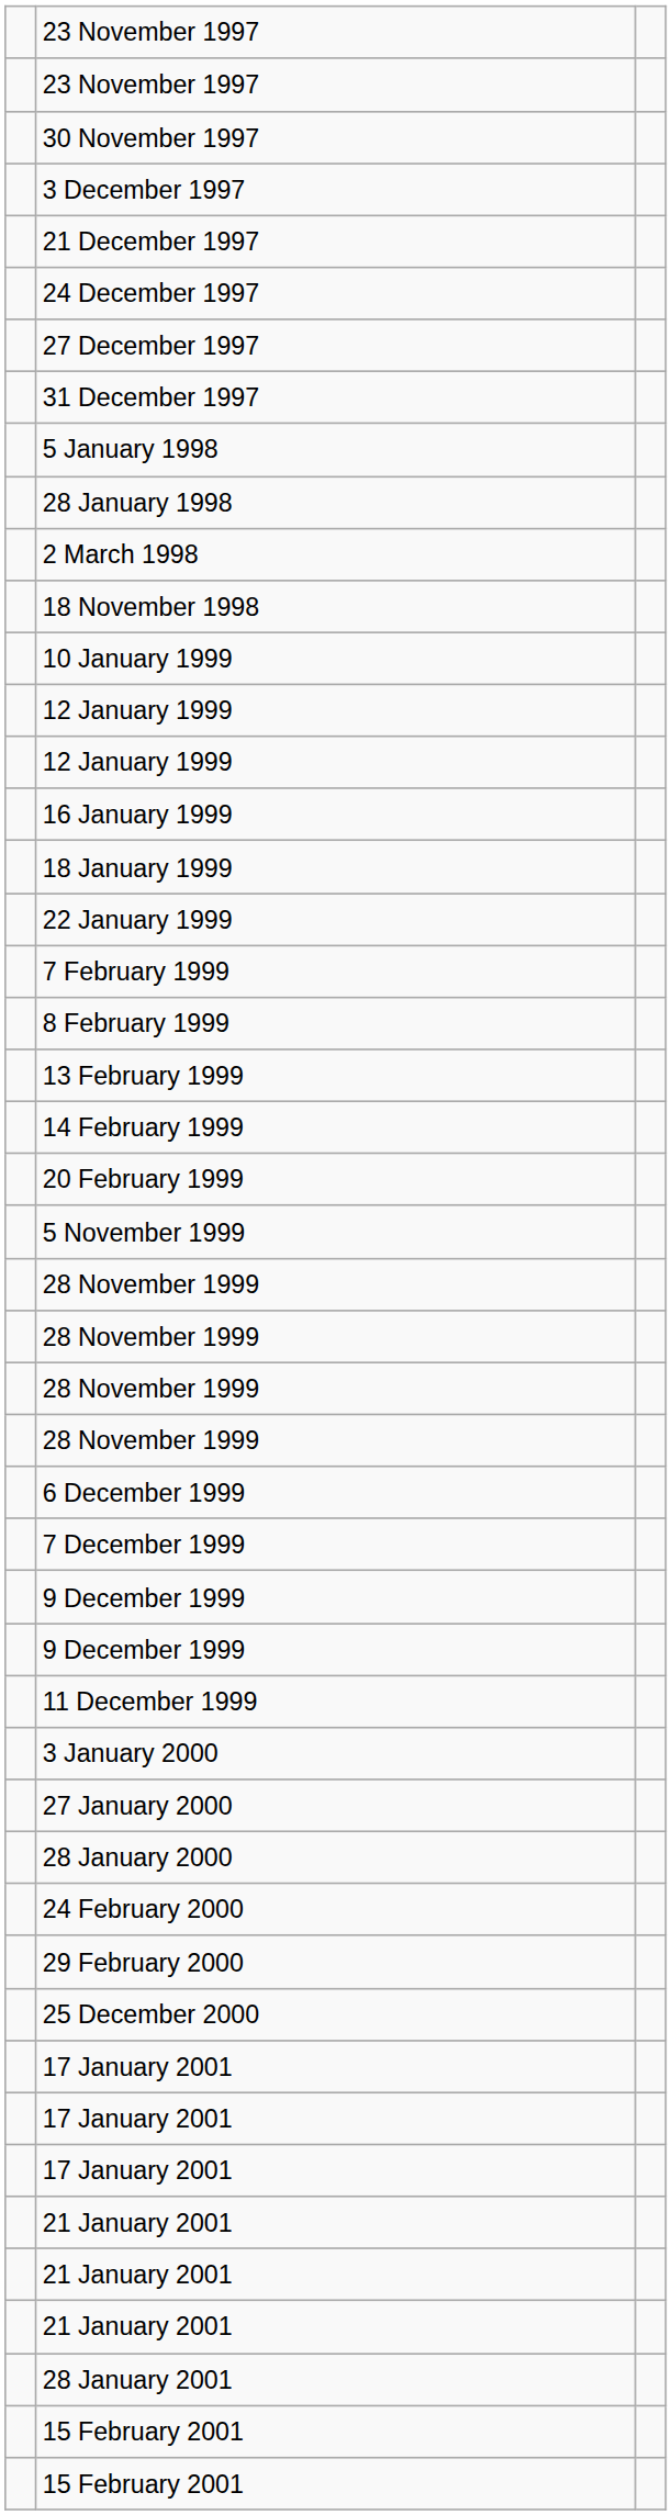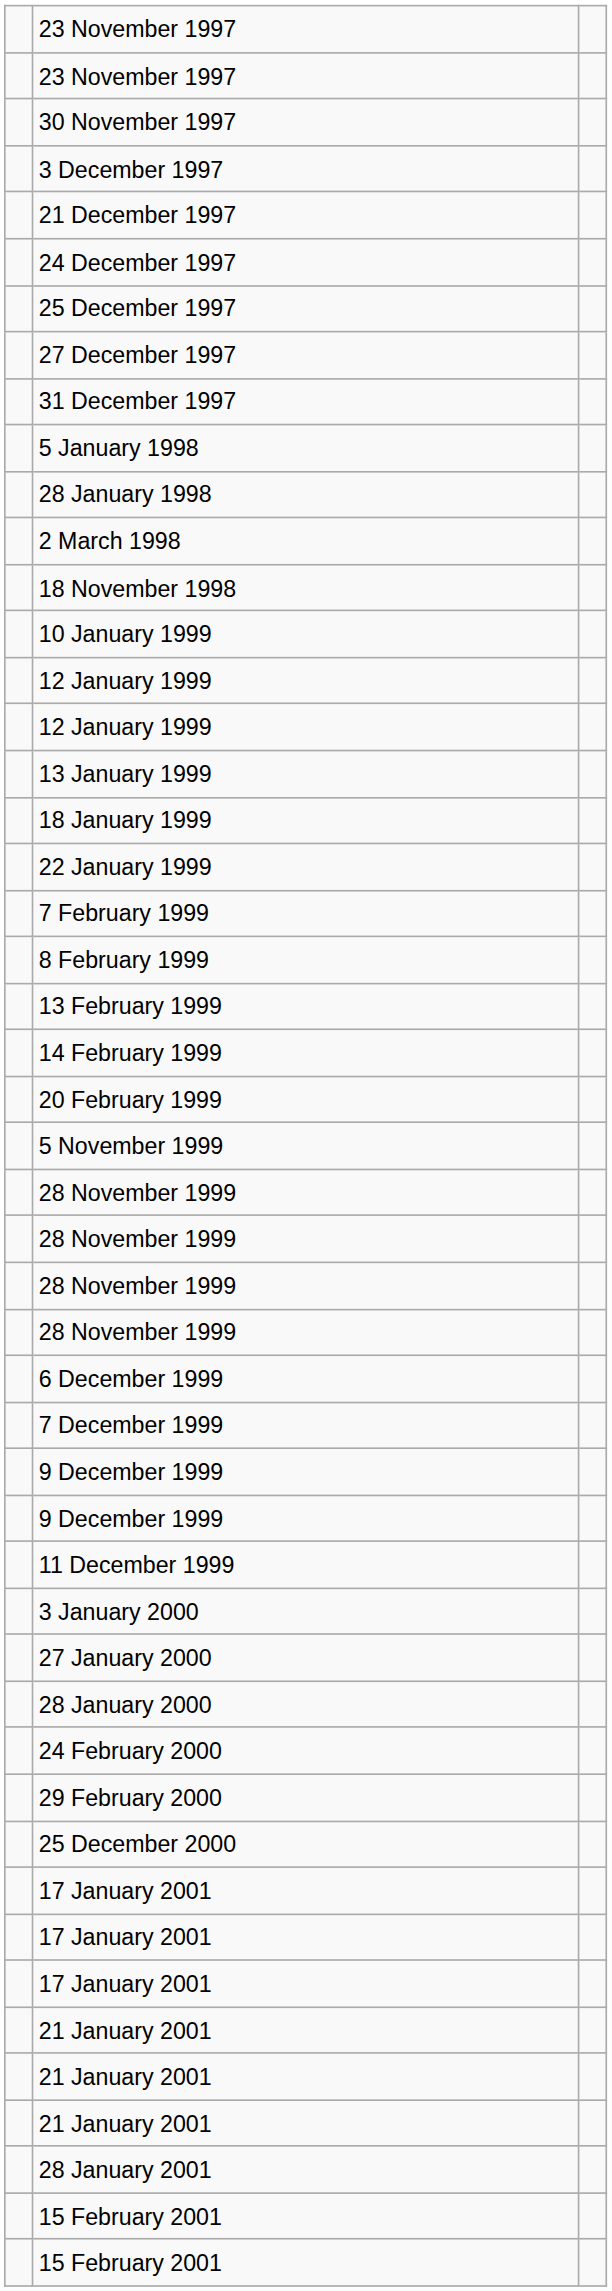 <table class="wikitable" style="font-size: 89%; float: left; width: 26em; margin-right: 1em; height: 1400px">
 <tr>
 <td></td>
 <td>23 November 1997</td>
 <td></td>
 </tr>
 <tr>
 <td></td>
 <td>23 November 1997</td>
 <td></td>
 </tr>
 <tr>
 <td></td>
 <td>30 November 1997</td>
 <td></td>
 </tr>
 <tr>
 <td></td>
 <td>3 December 1997</td>
 <td></td>
 </tr>
 <tr>
 <td></td>
 <td>21 December 1997</td>
 <td></td>
 </tr>
 <tr>
 <td></td>
 <td>24 December 1997</td>
+<td></td>
+</tr>
+<tr>
+<td></td>
+<td>25 December 1997</td>
 <td></td>
 </tr>
 <tr>
 <td></td>
 <td>27 December 1997</td>
 <td></td>
 </tr>
 <tr>
 <td></td>
 <td>31 December 1997</td>
 <td></td>
 </tr>
 <tr>
 <td></td>
 <td>5 January 1998</td>
 <td></td>
 </tr>
 <tr>
 <td></td>
 <td>28 January 1998</td>
 <td></td>
 </tr>
 <tr>
 <td></td>
 <td>2 March 1998</td>
 <td></td>
 </tr>
 <tr>
 <td></td>
 <td>18 November 1998</td>
 <td></td>
 </tr>
 <tr>
 <td></td>
 <td>10 January 1999</td>
 <td></td>
 </tr>
 <tr>
 <td></td>
 <td>12 January 1999</td>
 <td></td>
 </tr>
 <tr>
 <td></td>
 <td>12 January 1999</td>
 <td></td>
 </tr>
 <tr>
 <td></td>
-<td>16 January 1999</td>
+<td>13 January 1999</td>
 <td></td>
 </tr>
 <tr>
 <td></td>
 <td>18 January 1999</td>
 <td></td>
 </tr>
 <tr>
 <td></td>
 <td>22 January 1999</td>
 <td></td>
 </tr>
 <tr>
 <td></td>
 <td>7 February 1999</td>
 <td></td>
 </tr>
 <tr>
 <td></td>
 <td>8 February 1999</td>
 <td></td>
 </tr>
 <tr>
 <td></td>
 <td>13 February 1999</td>
 <td></td>
 </tr>
 <tr>
 <td></td>
 <td>14 February 1999</td>
 <td></td>
 </tr>
 <tr>
 <td></td>
 <td>20 February 1999</td>
 <td></td>
 </tr>
 <tr>
 <td></td>
 <td>5 November 1999</td>
 <td></td>
 </tr>
 <tr>
 <td></td>
 <td>28 November 1999</td>
 <td></td>
 </tr>
 <tr>
 <td></td>
 <td>28 November 1999</td>
 <td></td>
 </tr>
 <tr>
 <td></td>
 <td>28 November 1999</td>
 <td></td>
 </tr>
 <tr>
 <td></td>
 <td>28 November 1999</td>
 <td></td>
 </tr>
 <tr>
 <td></td>
 <td>6 December 1999</td>
 <td></td>
 </tr>
 <tr>
 <td></td>
 <td>7 December 1999</td>
 <td></td>
 </tr>
 <tr>
 <td></td>
 <td>9 December 1999</td>
 <td></td>
 </tr>
 <tr>
 <td></td>
 <td>9 December 1999</td>
 <td></td>
 </tr>
 <tr>
 <td></td>
 <td>11 December 1999</td>
 <td></td>
 </tr>
 <tr>
 <td></td>
 <td>3 January 2000</td>
 <td></td>
 </tr>
 <tr>
 <td></td>
 <td>27 January 2000</td>
 <td></td>
 </tr>
 <tr>
 <td></td>
 <td>28 January 2000</td>
 <td></td>
 </tr>
 <tr>
 <td></td>
 <td>24 February 2000</td>
 <td></td>
 </tr>
 <tr>
 <td></td>
 <td>29 February 2000</td>
 <td></td>
 </tr>
 <tr>
 <td></td>
 <td>25 December 2000</td>
 <td></td>
 </tr>
 <tr>
 <td></td>
 <td>17 January 2001</td>
 <td></td>
 </tr>
 <tr>
 <td></td>
 <td>17 January 2001</td>
 <td></td>
 </tr>
 <tr>
 <td></td>
 <td>17 January 2001</td>
 <td></td>
 </tr>
 <tr>
 <td></td>
 <td>21 January 2001</td>
 <td></td>
 </tr>
 <tr>
 <td></td>
 <td>21 January 2001</td>
 <td></td>
 </tr>
 <tr>
 <td></td>
 <td>21 January 2001</td>
 <td></td>
 </tr>
 <tr>
 <td></td>
 <td>28 January 2001</td>
 <td></td>
 </tr>
 <tr>
 <td></td>
 <td>15 February 2001</td>
 <td></td>
 </tr>
 <tr>
 <td></td>
 <td>15 February 2001</td>
 <td></td>
 </tr>
 </table>
